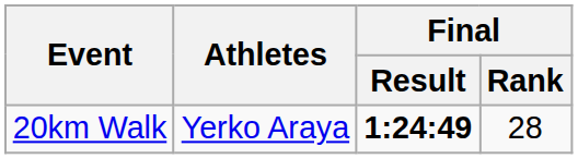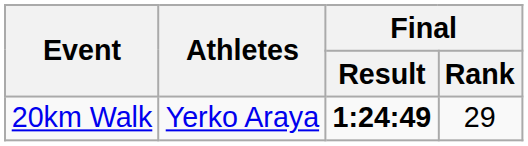 <table class="wikitable" border="1" style="font-size:90%">
 <tr>
 <th rowspan="2">Event</th>
 <th rowspan="2">Athletes</th>
 <th colspan="2">Final</th>
 </tr>
 <tr>
 <th>Result</th>
 <th>Rank</th>
 </tr>
 <tr>
 <td><a href='#'>20km Walk</a></td>
 <td><a href='#'>Yerko Araya</a></td>
 <td align=center><strong>1:24:49</strong></td>
-<td align=center>28</td>
+<td align=center>29</td>
 </tr>
 </table>
